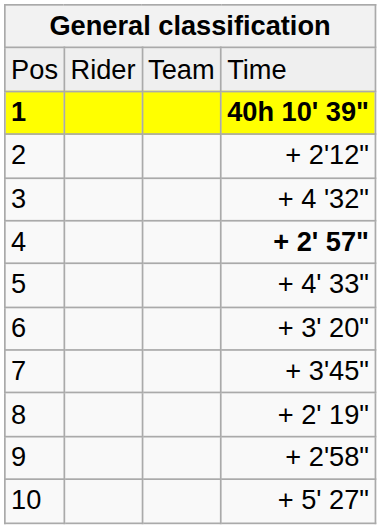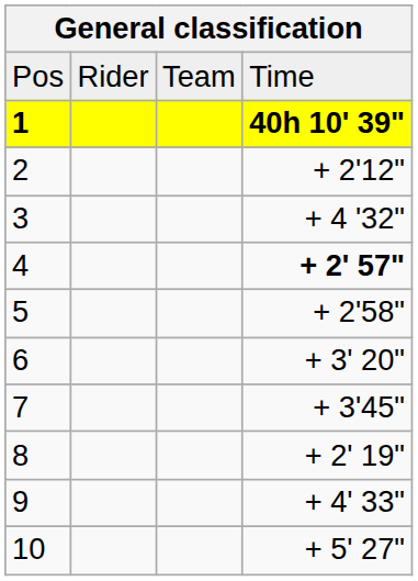 <table class="wikitable">
 <tr>
 <th colspan=4>General classification</th>
 </tr>
 <tr bgcolor=#efefef>
 <td>Pos</td>
 <td>Rider</td>
 <td>Team</td>
 <td>Time</td>
 </tr>
 <tr bgcolor=Yellow>
 <td><strong>1</strong></td>
 <td><strong> </strong></td>
 <td><strong></strong></td>
 <td align="right"><strong>40h 10' 39"</strong></td>
 </tr>
 <tr>
 <td>2</td>
 <td></td>
 <td></td>
 <td align="right">+ 2'12"</td>
 </tr>
 <tr>
 <td>3</td>
 <td></td>
 <td></td>
 <td align="right">+ 4 '32"</td>
 </tr>
 <tr>
 <td>4</td>
 <td></td>
 <td></td>
 <td align="right"><strong>+ 2' 57"</strong></td>
 </tr>
 <tr>
 <td>5</td>
 <td></td>
 <td></td>
-<td align="right">+ 4' 33"</td>
+<td align="right">+ 2'58"</td>
 </tr>
 <tr>
 <td>6</td>
 <td></td>
 <td></td>
 <td align="right">+ 3' 20"</td>
 </tr>
 <tr>
 <td>7</td>
 <td></td>
 <td></td>
 <td align="right">+ 3'45"</td>
 </tr>
 <tr>
 <td>8</td>
 <td></td>
 <td></td>
 <td align="right">+ 2' 19"</td>
 </tr>
 <tr>
 <td>9</td>
 <td></td>
 <td></td>
-<td align="right">+ 2'58"</td>
+<td align="right">+ 4' 33"</td>
 </tr>
 <tr>
 <td>10</td>
 <td></td>
 <td></td>
 <td align="right">+ 5' 27"</td>
 </tr>
 </table>
